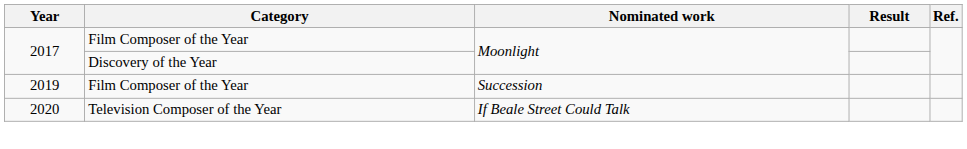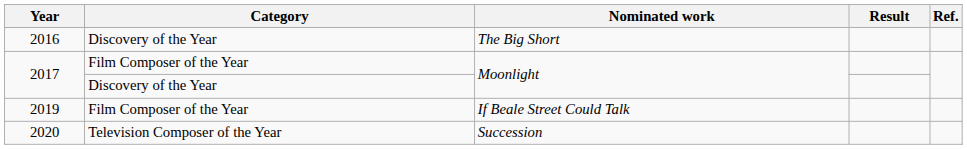 <table class=wikitable>
 <tr>
 <th scope="col" style="width:5em;">Year</th>
 <th scope="col" style="width:26em;">Category</th>
 <th scope="col" style="width:25em;">Nominated work</th>
 <th scope="col" style="width:5em;">Result</th>
 <th>Ref.</th>
+</tr>
+<tr>
+<td style="text-align:center;">2016</td>
+<td>Discovery of the Year</td>
+<td><em>The Big Short</em></td>
+<td></td>
+<td></td>
 </tr>
 <tr>
 <td style="text-align:center;", rowspan="2">2017</td>
 <td>Film Composer of the Year</td>
 <td rowspan="2"><em>Moonlight</em></td>
 <td></td>
 <td rowspan="2"></td>
 </tr>
 <tr>
 <td>Discovery of the Year</td>
 <td></td>
 </tr>
 <tr>
 <td style="text-align:center;">2019</td>
 <td>Film Composer of the Year</td>
-<td><em>Succession</em></td>
+<td><em>If Beale Street Could Talk</em></td>
 <td></td>
 <td></td>
 </tr>
 <tr>
 <td style="text-align:center;">2020</td>
 <td>Television Composer of the Year</td>
-<td><em>If Beale Street Could Talk</em></td>
+<td><em>Succession</em></td>
 <td></td>
 <td></td>
 </tr>
 </table>
